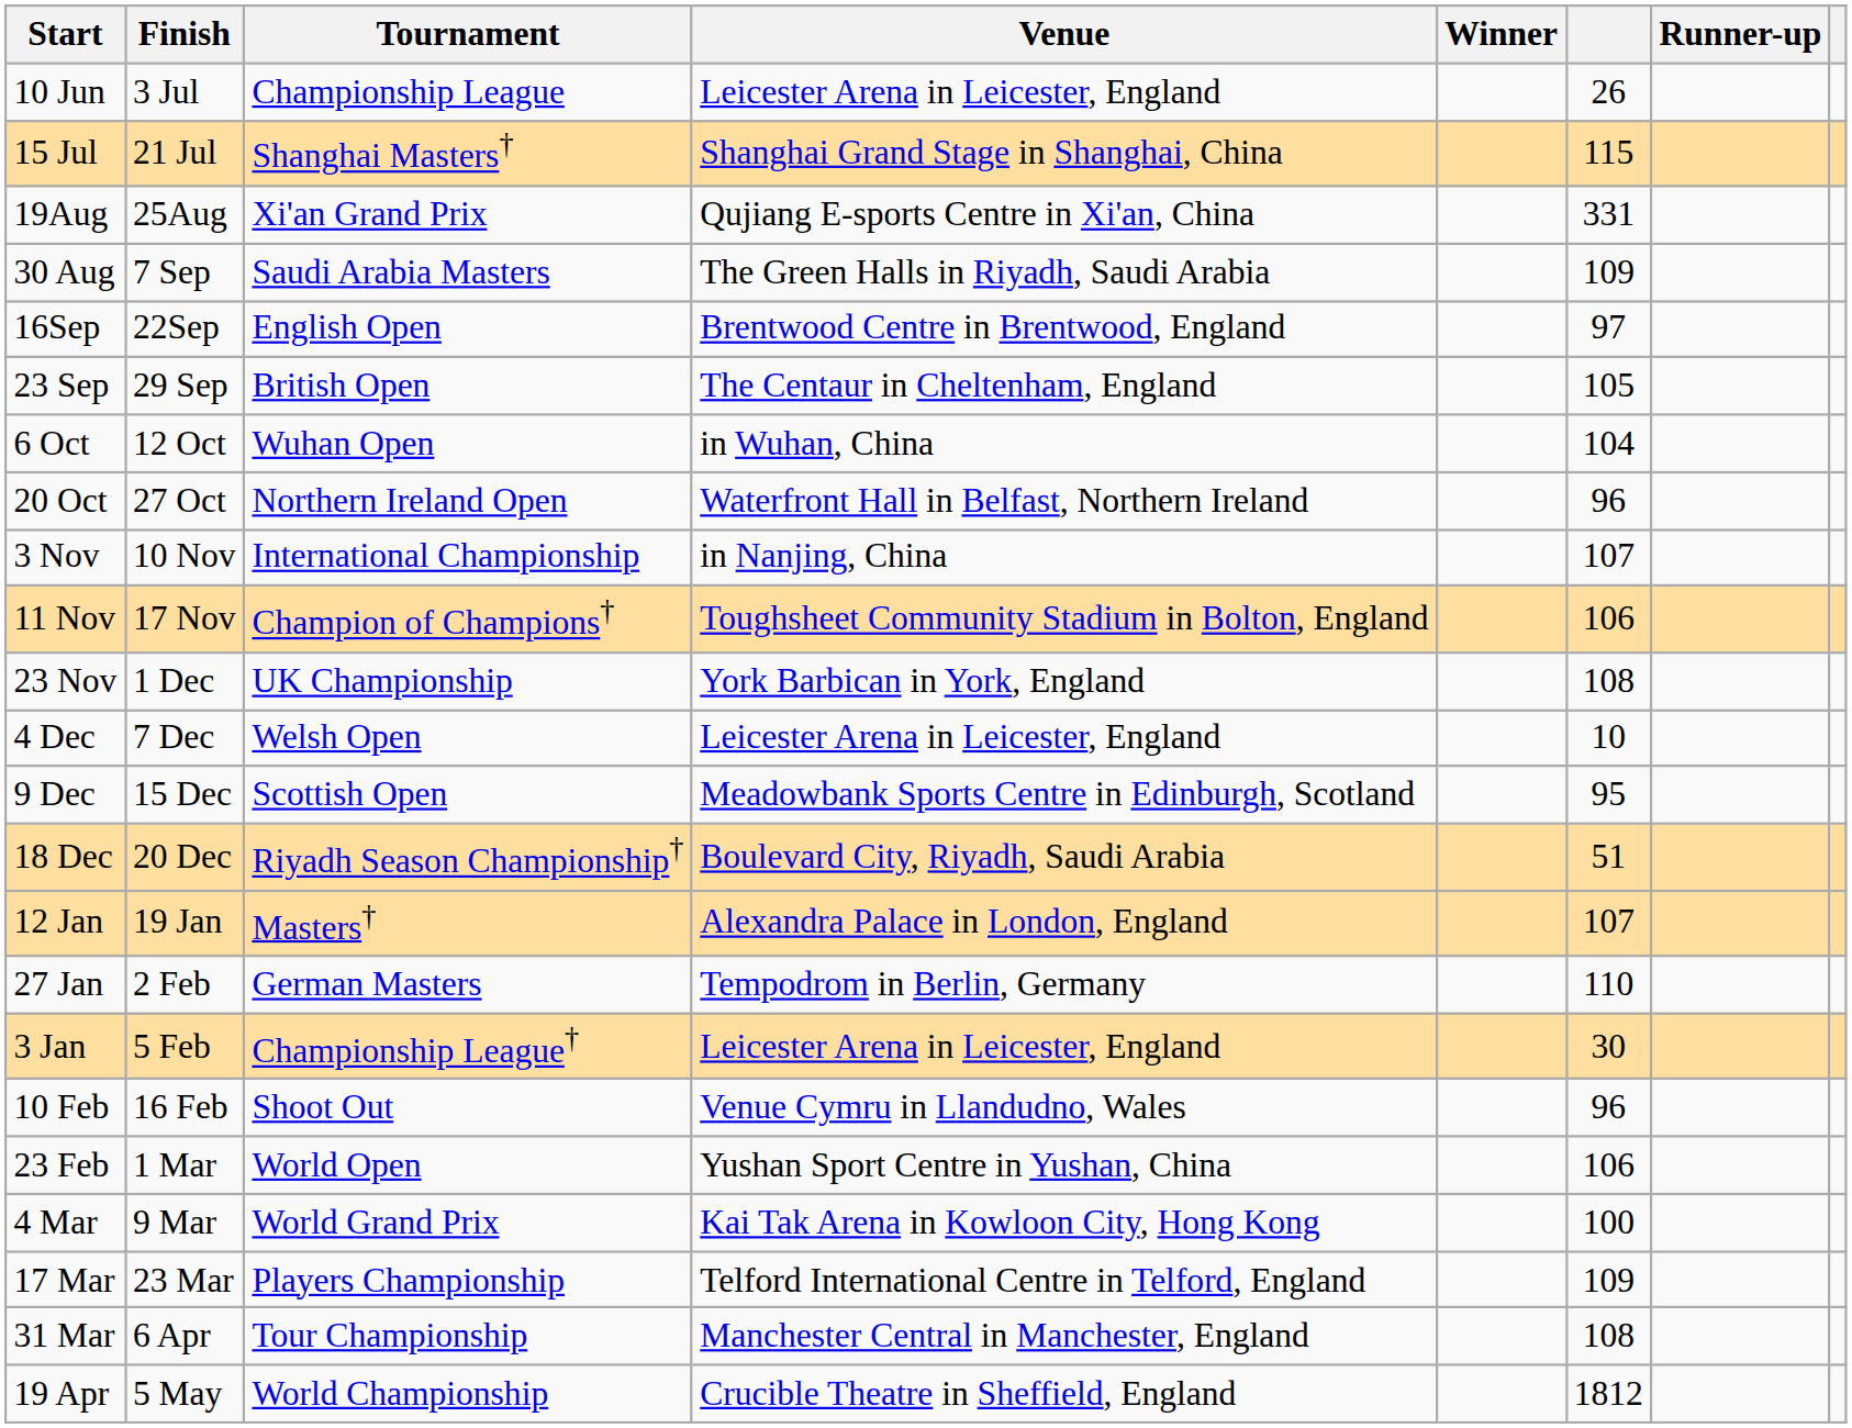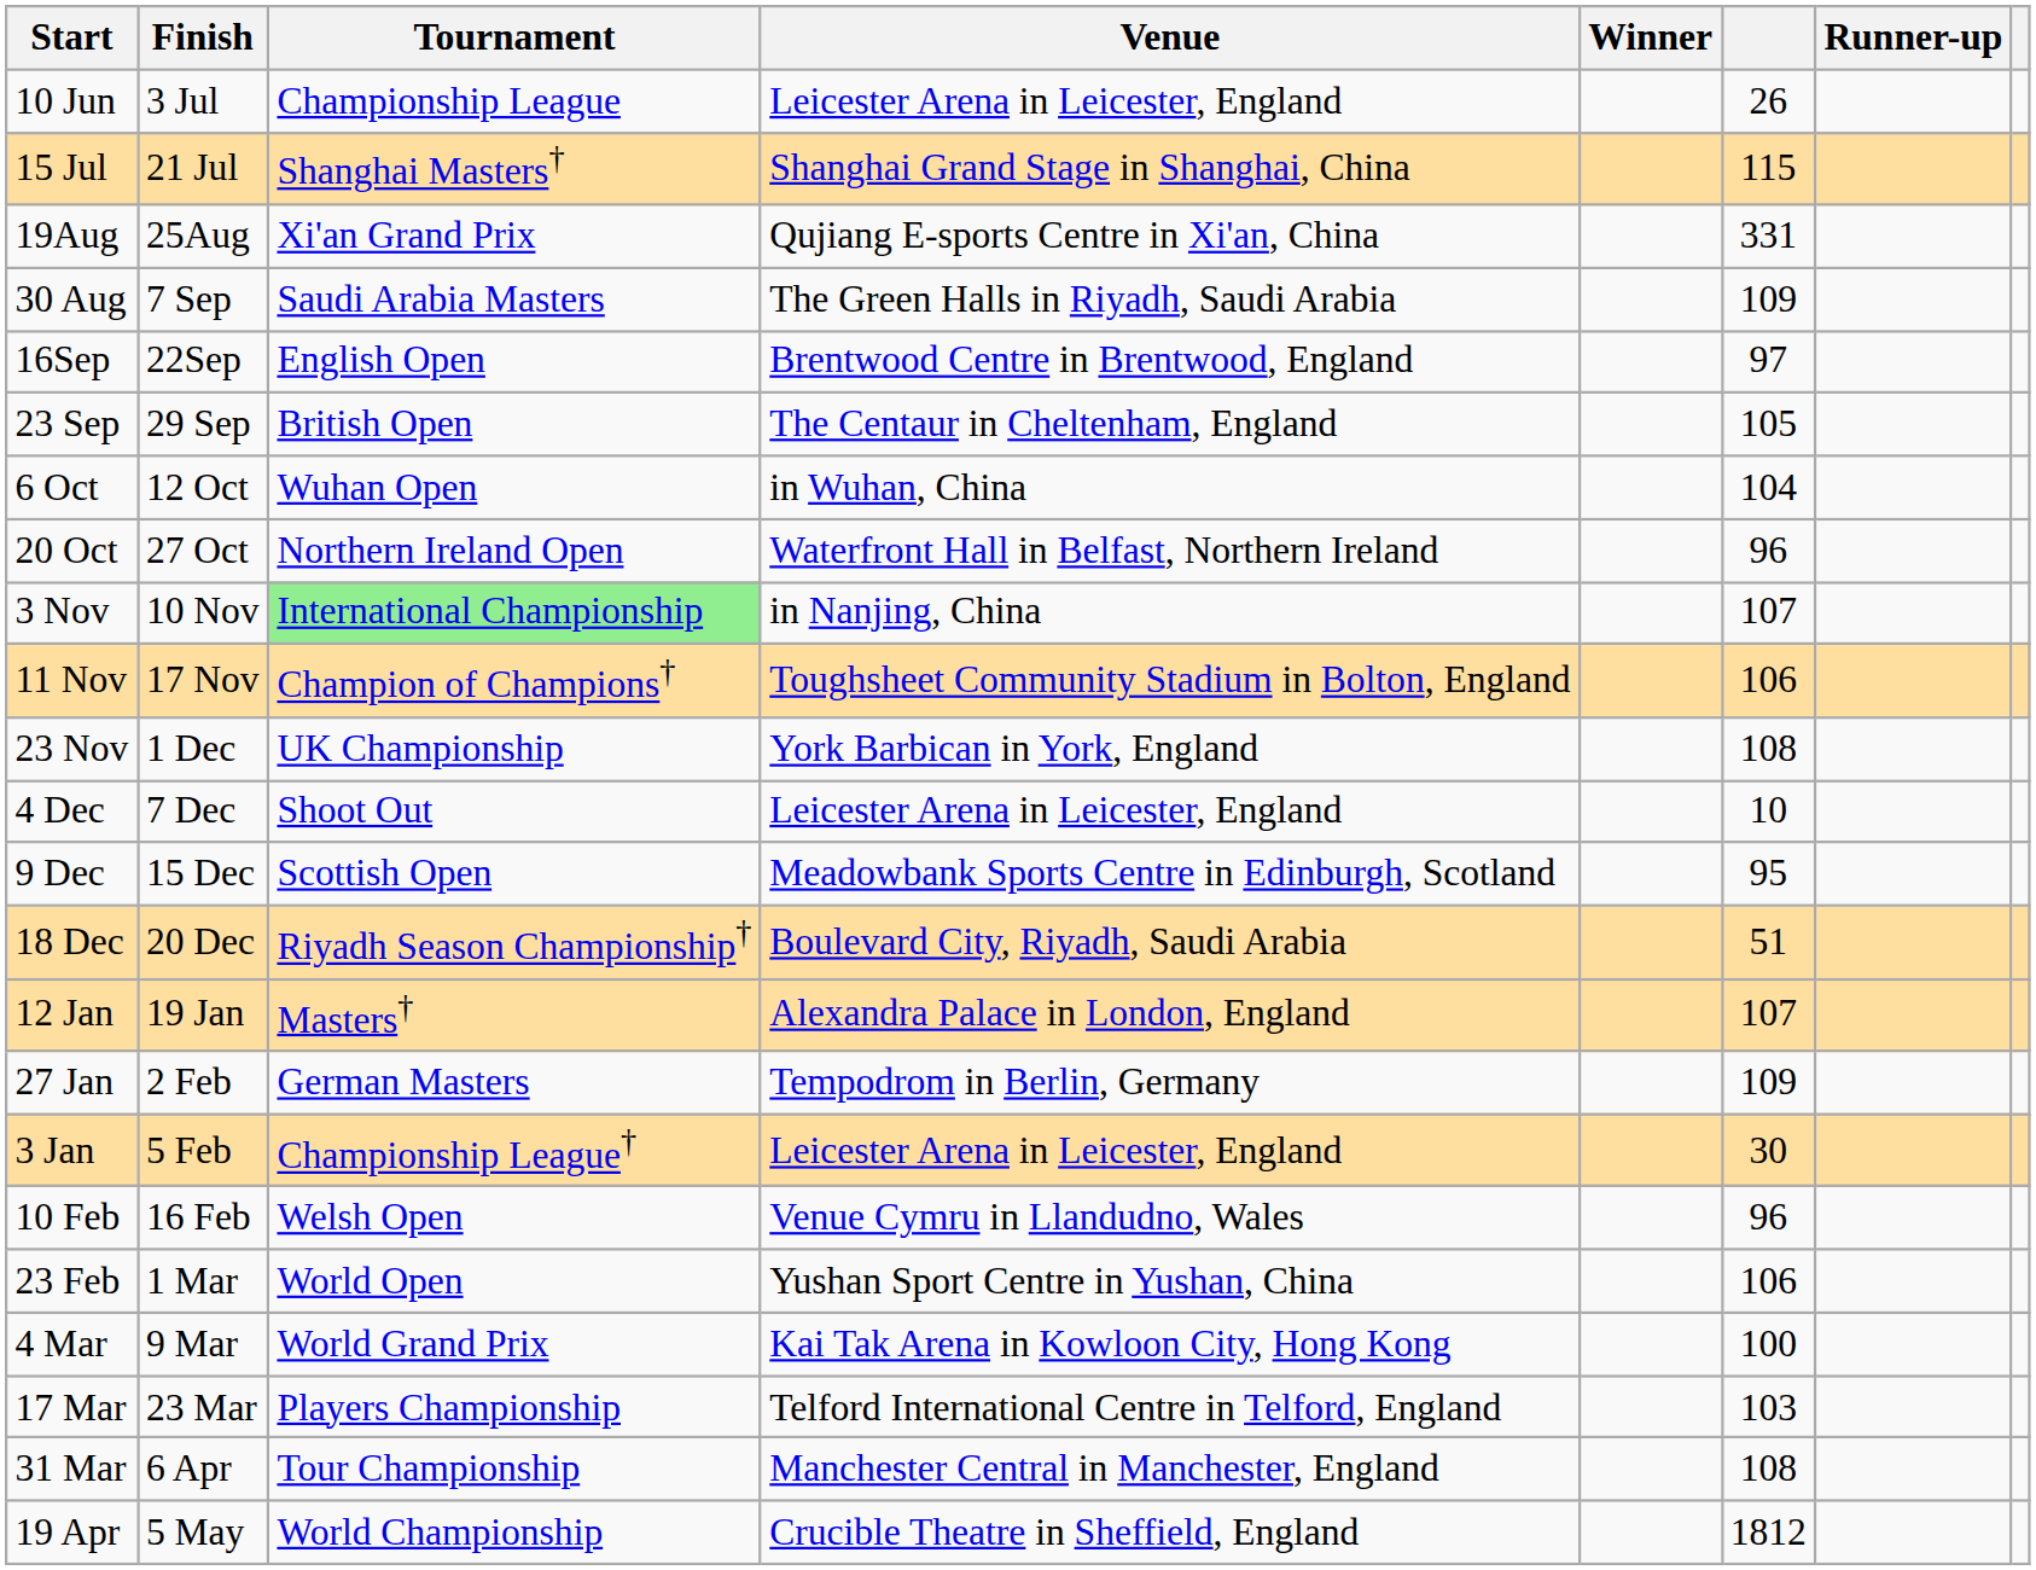 <table class="wikitable" style="font-size: 90%">
 <tr>
 <th>Start</th>
 <th>Finish</th>
 <th>Tournament</th>
 <th>Venue</th>
 <th>Winner</th>
 <th></th>
 <th>Runner-up</th>
 <th></th>
 </tr>
 <tr>
 <td>10 Jun</td>
 <td>3 Jul</td>
 <td><a href='#'>Championship League</a></td>
 <td><a href='#'>Leicester Arena</a> in <a href='#'>Leicester</a>, England</td>
 <td></td>
 <td style="text-align:center;">26</td>
 <td></td>
 <td style="text-align:center;"></td>
 </tr>
 <tr style="background:#ffdf9f;">
 <td>15 Jul</td>
 <td>21 Jul</td>
 <td><a href='#'>Shanghai Masters</a><sup>†</sup></td>
 <td><a href='#'>Shanghai Grand Stage</a> in <a href='#'>Shanghai</a>, China</td>
 <td></td>
 <td style="text-align:center;">115</td>
 <td></td>
 <td style="text-align:center;"></td>
 </tr>
 <tr>
 <td>19Aug</td>
 <td>25Aug</td>
 <td><a href='#'>Xi'an Grand Prix</a></td>
 <td>Qujiang E-sports Centre in <a href='#'>Xi'an</a>, China</td>
 <td></td>
 <td style="text-align:center;">331</td>
 <td></td>
 <td style="text-align:center;"></td>
 </tr>
 <tr>
 <td>30 Aug</td>
 <td>7 Sep</td>
 <td><a href='#'>Saudi Arabia Masters</a></td>
 <td>The Green Halls in <a href='#'>Riyadh</a>, Saudi Arabia</td>
 <td></td>
 <td style="text-align:center;">109</td>
 <td></td>
 <td style="text-align:center;"></td>
 </tr>
 <tr>
 <td>16Sep</td>
 <td>22Sep</td>
 <td><a href='#'>English Open</a></td>
 <td><a href='#'>Brentwood Centre</a> in <a href='#'>Brentwood</a>, England</td>
 <td></td>
 <td style="text-align:center;">97</td>
 <td></td>
 <td style="text-align:center;"></td>
 </tr>
 <tr>
 <td>23 Sep</td>
 <td>29 Sep</td>
 <td><a href='#'>British Open</a></td>
 <td><a href='#'>The Centaur</a> in <a href='#'>Cheltenham</a>, England</td>
 <td></td>
 <td style="text-align:center;">105</td>
 <td></td>
 <td style="text-align:center;"></td>
 </tr>
 <tr>
 <td>6 Oct</td>
 <td>12 Oct</td>
 <td><a href='#'>Wuhan Open</a></td>
 <td> in <a href='#'>Wuhan</a>, China</td>
 <td></td>
 <td style="text-align:center;">104</td>
 <td></td>
 <td style="text-align:center;"></td>
 </tr>
 <tr>
 <td>20 Oct</td>
 <td>27 Oct</td>
 <td><a href='#'>Northern Ireland Open</a></td>
 <td><a href='#'>Waterfront Hall</a> in <a href='#'>Belfast</a>, Northern Ireland</td>
 <td></td>
 <td style="text-align:center;">96</td>
 <td></td>
 <td style="text-align:center;"></td>
 </tr>
 <tr>
 <td>3 Nov</td>
 <td>10 Nov</td>
-<td><a href='#'>International Championship</a></td>
+<td style="background: lightgreen;"><a href='#'>International Championship</a></td>
 <td> in <a href='#'>Nanjing</a>, China</td>
 <td></td>
 <td style="text-align:center;">107</td>
 <td></td>
 <td style="text-align:center;"></td>
 </tr>
 <tr style="background:#ffdf9f;">
 <td>11 Nov</td>
 <td>17 Nov</td>
 <td><a href='#'>Champion of Champions</a><sup>†</sup></td>
 <td><a href='#'>Toughsheet Community Stadium</a> in <a href='#'>Bolton</a>, England</td>
 <td></td>
 <td style="text-align:center;">106</td>
 <td></td>
 <td style="text-align:center;"></td>
 </tr>
 <tr>
 <td>23 Nov</td>
 <td>1 Dec</td>
 <td><a href='#'>UK Championship</a></td>
 <td><a href='#'>York Barbican</a> in <a href='#'>York</a>, England</td>
 <td></td>
 <td style="text-align:center;">108</td>
 <td></td>
 <td style="text-align:center;"></td>
 </tr>
 <tr>
 <td>4 Dec</td>
 <td>7 Dec</td>
-<td><a href='#'>Welsh Open</a></td>
+<td><a href='#'>Shoot Out</a></td>
 <td><a href='#'>Leicester Arena</a> in <a href='#'>Leicester</a>, England</td>
 <td></td>
 <td style="text-align:center;">10</td>
 <td></td>
 <td style="text-align:center;"></td>
 </tr>
 <tr>
 <td>9 Dec</td>
 <td>15 Dec</td>
 <td><a href='#'>Scottish Open</a></td>
 <td><a href='#'>Meadowbank Sports Centre</a> in <a href='#'>Edinburgh</a>, Scotland</td>
 <td></td>
 <td style="text-align:center;">95</td>
 <td></td>
 <td style="text-align:center;"></td>
 </tr>
 <tr style="background:#ffdf9f;">
 <td>18 Dec</td>
 <td>20 Dec</td>
 <td><a href='#'>Riyadh Season Championship</a><sup>†</sup></td>
 <td><a href='#'>Boulevard City</a>, <a href='#'>Riyadh</a>, Saudi Arabia</td>
 <td></td>
 <td style="text-align:center;">51</td>
 <td></td>
 <td style="text-align:center;"></td>
 </tr>
 <tr style="background:#ffdf9f;">
 <td>12 Jan</td>
 <td>19 Jan</td>
 <td><a href='#'>Masters</a><sup>†</sup></td>
 <td><a href='#'>Alexandra Palace</a> in <a href='#'>London</a>, England</td>
 <td></td>
 <td style="text-align:center;">107</td>
 <td></td>
 <td style="text-align:center;"></td>
 </tr>
 <tr>
 <td>27 Jan</td>
 <td>2 Feb</td>
 <td><a href='#'>German Masters</a></td>
 <td><a href='#'>Tempodrom</a> in <a href='#'>Berlin</a>, Germany</td>
 <td></td>
-<td style="text-align:center;">110</td>
+<td style="text-align:center;">109</td>
 <td></td>
 <td style="text-align:center;"></td>
 </tr>
 <tr style="background:#ffdf9f;">
 <td>3 Jan</td>
 <td>5 Feb</td>
 <td><a href='#'>Championship League</a><sup>†</sup></td>
 <td><a href='#'>Leicester Arena</a> in <a href='#'>Leicester</a>, England</td>
 <td></td>
 <td style="text-align:center;">30</td>
 <td></td>
 <td style="text-align:center;"></td>
 </tr>
 <tr>
 <td>10 Feb</td>
 <td>16 Feb</td>
-<td><a href='#'>Shoot Out</a></td>
+<td><a href='#'>Welsh Open</a></td>
 <td><a href='#'>Venue Cymru</a> in <a href='#'>Llandudno</a>, Wales</td>
 <td></td>
 <td style="text-align:center;">96</td>
 <td></td>
 <td style="text-align:center;"></td>
 </tr>
 <tr>
 <td>23 Feb</td>
 <td>1 Mar</td>
 <td><a href='#'>World Open</a></td>
 <td>Yushan Sport Centre in <a href='#'>Yushan</a>, China</td>
 <td></td>
 <td style="text-align:center;">106</td>
 <td></td>
 <td style="text-align:center;"></td>
 </tr>
 <tr>
 <td>4 Mar</td>
 <td>9 Mar</td>
 <td><a href='#'>World Grand Prix</a></td>
 <td><a href='#'>Kai Tak Arena</a> in <a href='#'>Kowloon City</a>, <a href='#'>Hong Kong</a></td>
 <td></td>
 <td style="text-align:center;">100</td>
 <td></td>
 <td style="text-align:center;"></td>
 </tr>
 <tr>
 <td>17 Mar</td>
 <td>23 Mar</td>
 <td><a href='#'>Players Championship</a></td>
 <td>Telford International Centre in <a href='#'>Telford</a>, England</td>
 <td></td>
-<td style="text-align:center;">109</td>
+<td style="text-align:center;">103</td>
 <td></td>
 <td style="text-align:center;"></td>
 </tr>
 <tr>
 <td>31 Mar</td>
 <td>6 Apr</td>
 <td><a href='#'>Tour Championship</a></td>
 <td><a href='#'>Manchester Central</a> in <a href='#'>Manchester</a>, England</td>
 <td></td>
 <td style="text-align:center;">108</td>
 <td></td>
 <td style="text-align:center;"></td>
 </tr>
 <tr>
 <td>19 Apr</td>
 <td>5 May</td>
 <td><a href='#'>World Championship</a></td>
 <td><a href='#'>Crucible Theatre</a> in <a href='#'>Sheffield</a>, England</td>
 <td></td>
 <td style="text-align:center;">1812</td>
 <td></td>
 <td style="text-align:center;"></td>
 </tr>
 </table>
